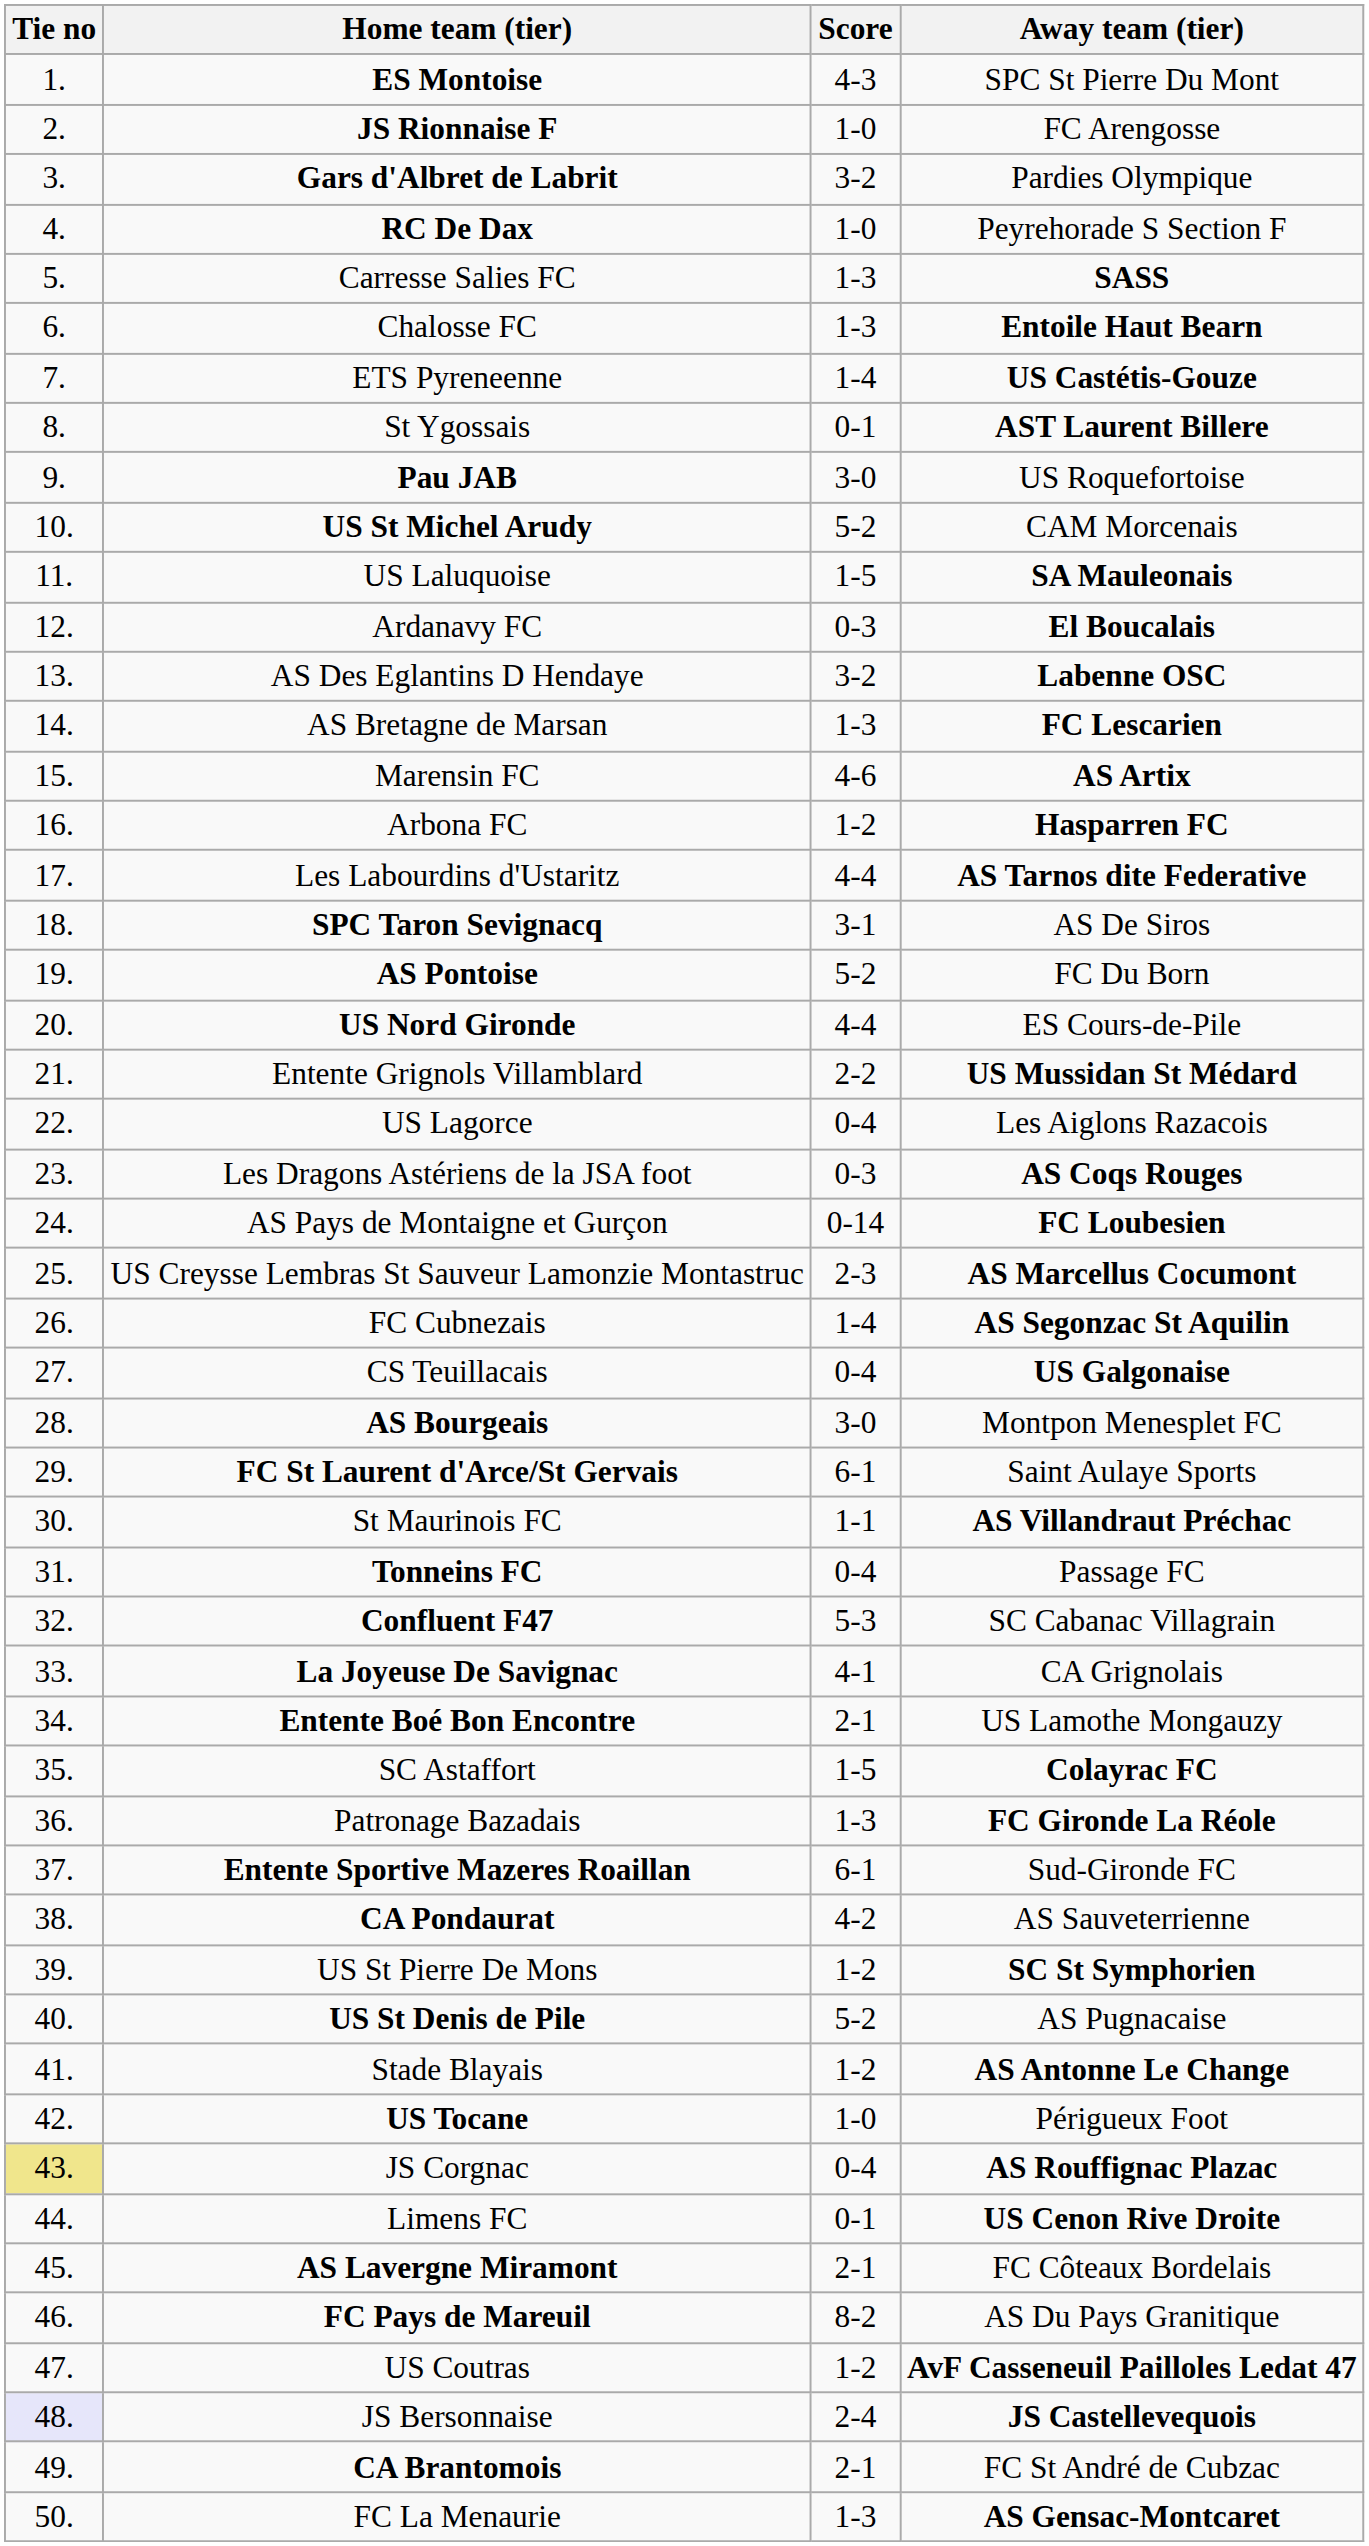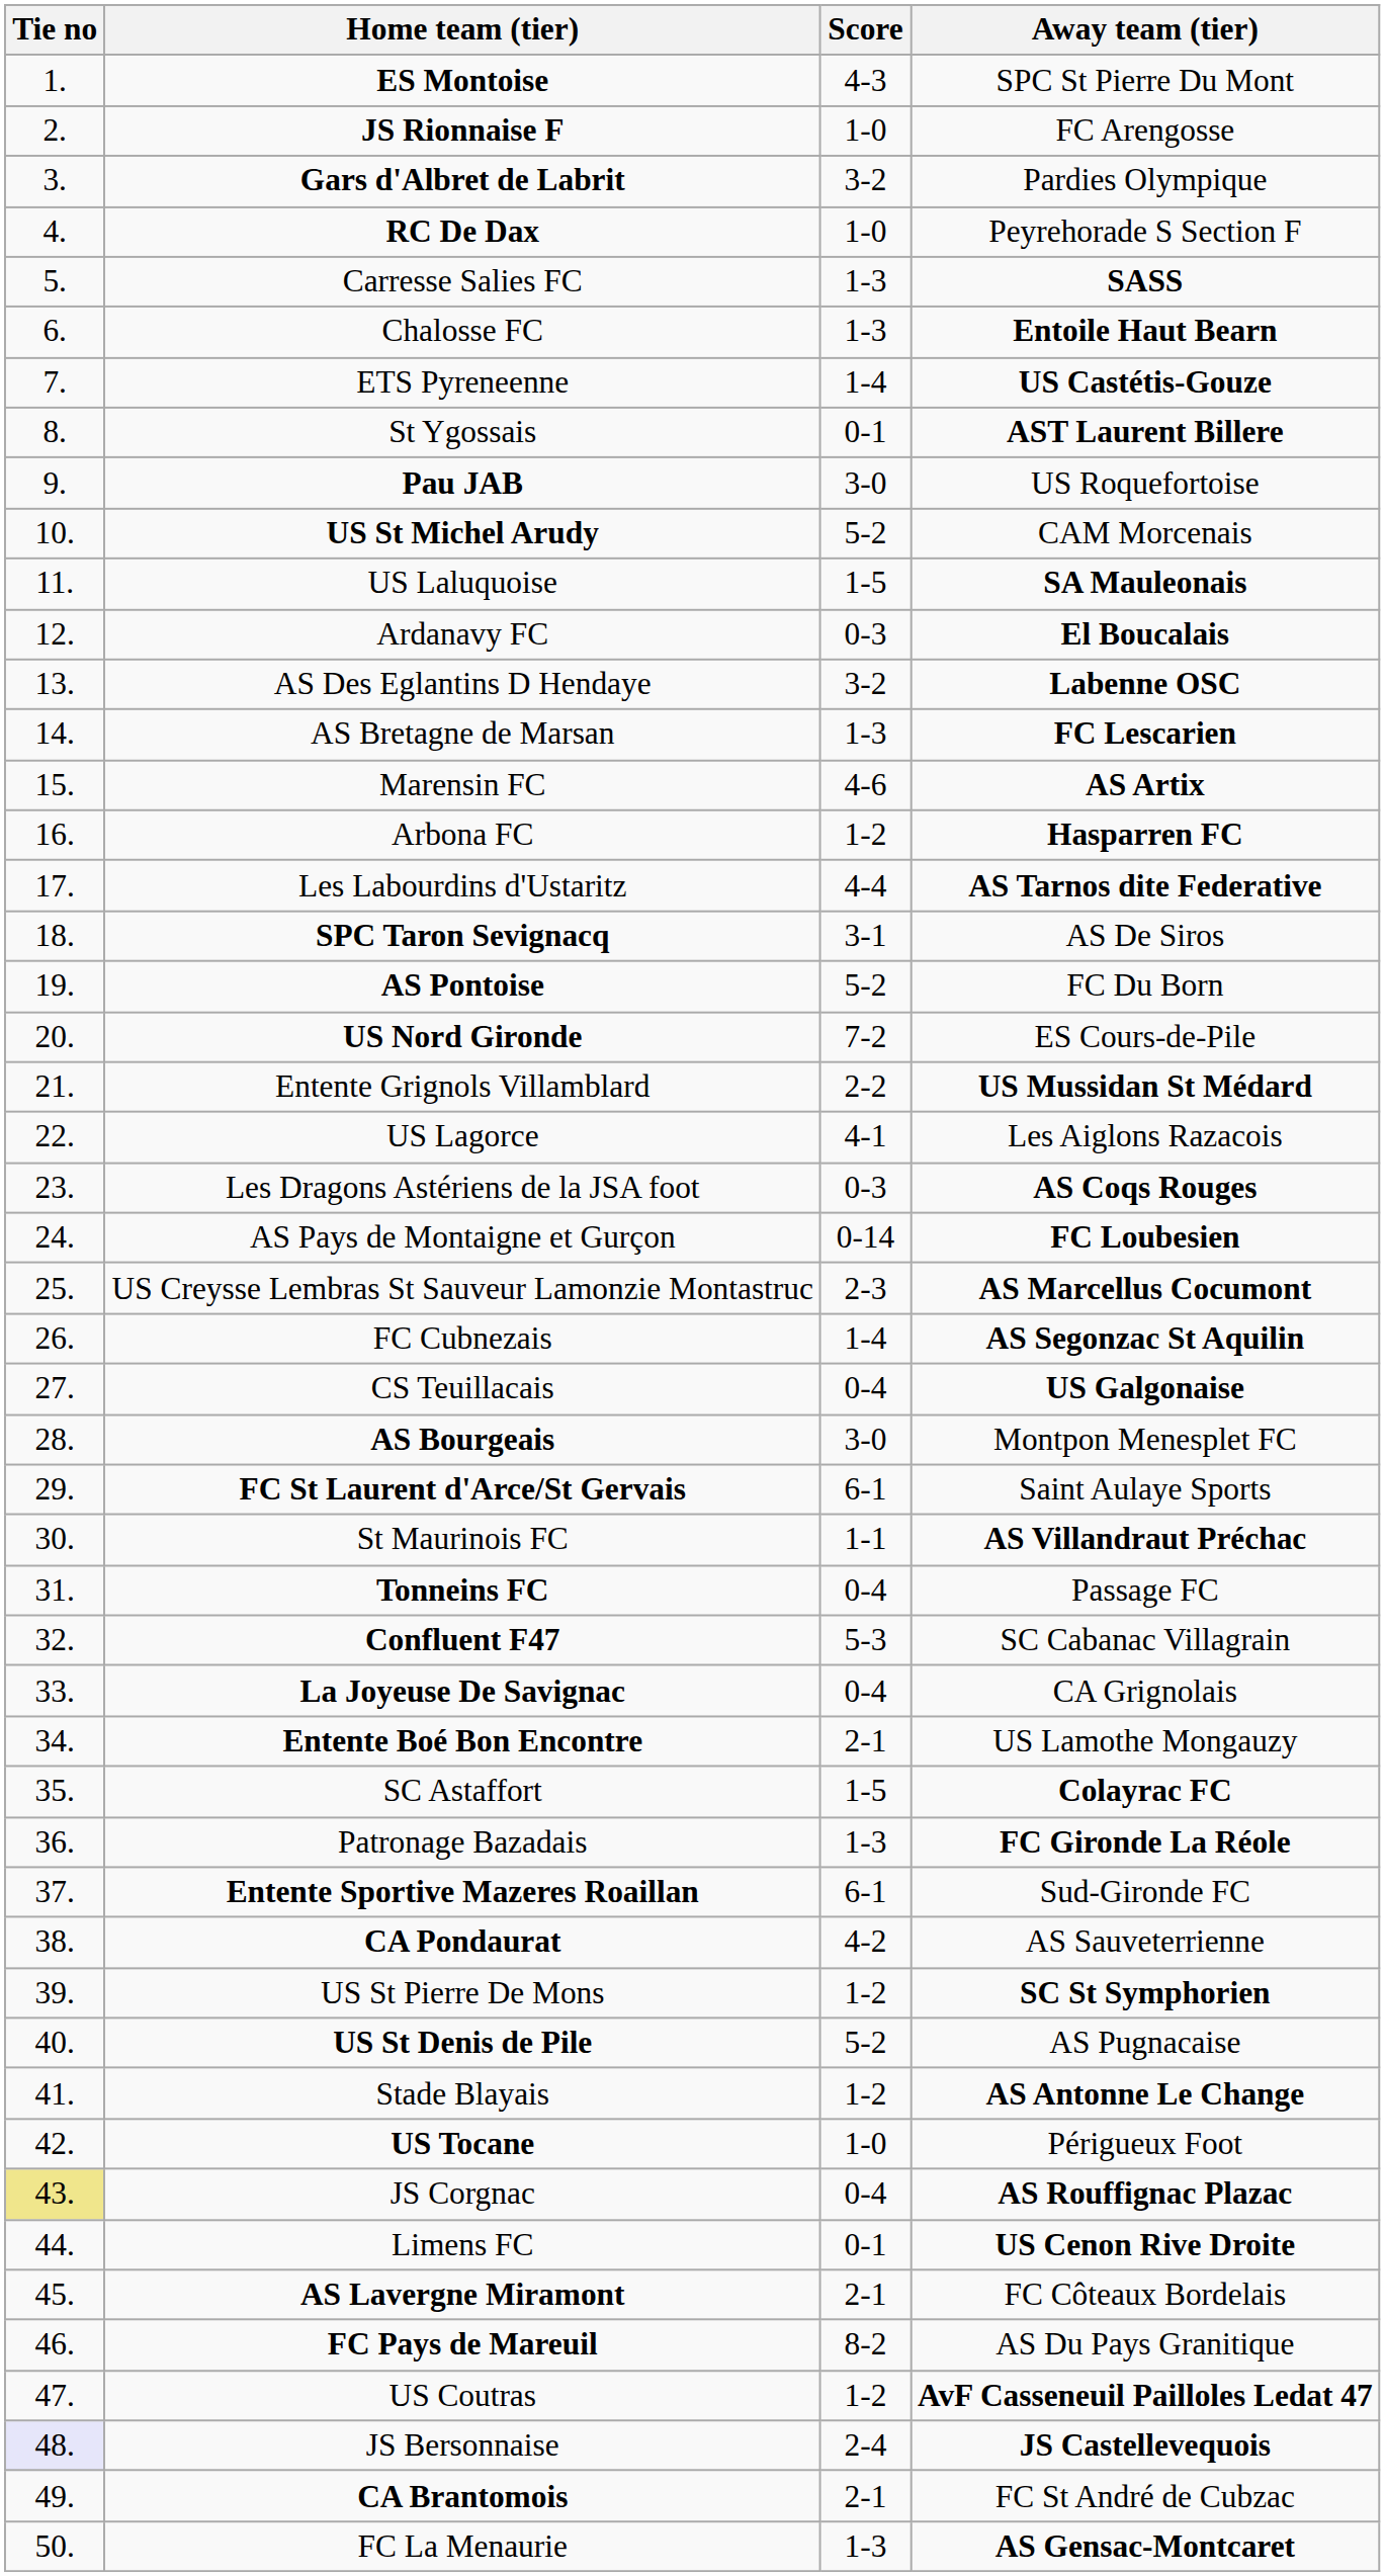 <table class="wikitable" style="text-align: center">
 <tr>
 <th>Tie no</th>
 <th>Home team (tier)</th>
 <th>Score</th>
 <th>Away team (tier)</th>
 </tr>
 <tr>
 <td>1.</td>
 <td><strong>ES Montoise</strong></td>
 <td>4-3 </td>
 <td>SPC St Pierre Du Mont</td>
 </tr>
 <tr>
 <td>2.</td>
 <td><strong>JS Rionnaise F</strong></td>
 <td>1-0</td>
 <td>FC Arengosse</td>
 </tr>
 <tr>
 <td>3.</td>
 <td><strong>Gars d'Albret de Labrit</strong></td>
 <td>3-2 </td>
 <td>Pardies Olympique</td>
 </tr>
 <tr>
 <td>4.</td>
 <td><strong>RC De Dax</strong></td>
 <td>1-0</td>
 <td>Peyrehorade S Section F</td>
 </tr>
 <tr>
 <td>5.</td>
 <td>Carresse Salies FC</td>
 <td>1-3</td>
 <td><strong>SASS</strong></td>
 </tr>
 <tr>
 <td>6.</td>
 <td>Chalosse FC</td>
 <td>1-3</td>
 <td><strong>Entoile Haut Bearn</strong></td>
 </tr>
 <tr>
 <td>7.</td>
 <td>ETS Pyreneenne</td>
 <td>1-4</td>
 <td><strong>US Castétis-Gouze</strong></td>
 </tr>
 <tr>
 <td>8.</td>
 <td>St Ygossais</td>
 <td>0-1</td>
 <td><strong>AST Laurent Billere</strong></td>
 </tr>
 <tr>
 <td>9.</td>
 <td><strong>Pau JAB</strong></td>
 <td>3-0</td>
 <td>US Roquefortoise</td>
 </tr>
 <tr>
 <td>10.</td>
 <td><strong>US St Michel Arudy</strong></td>
 <td>5-2</td>
 <td>CAM Morcenais</td>
 </tr>
 <tr>
 <td>11.</td>
 <td>US Laluquoise</td>
 <td>1-5</td>
 <td><strong>SA Mauleonais</strong></td>
 </tr>
 <tr>
 <td>12.</td>
 <td>Ardanavy FC</td>
 <td>0-3</td>
 <td><strong>El Boucalais</strong></td>
 </tr>
 <tr>
 <td>13.</td>
 <td>AS Des Eglantins D Hendaye</td>
 <td>3-2 </td>
 <td><strong>Labenne OSC</strong></td>
 </tr>
 <tr>
 <td>14.</td>
 <td>AS Bretagne de Marsan</td>
 <td>1-3</td>
 <td><strong>FC Lescarien</strong></td>
 </tr>
 <tr>
 <td>15.</td>
 <td>Marensin FC</td>
 <td>4-6</td>
 <td><strong>AS Artix</strong></td>
 </tr>
 <tr>
 <td>16.</td>
 <td>Arbona FC</td>
 <td>1-2 </td>
 <td><strong>Hasparren FC</strong></td>
 </tr>
 <tr>
 <td>17.</td>
 <td>Les Labourdins d'Ustaritz</td>
 <td>4-4 </td>
 <td><strong>AS Tarnos dite Federative</strong></td>
 </tr>
 <tr>
 <td>18.</td>
 <td><strong>SPC Taron Sevignacq</strong></td>
 <td>3-1</td>
 <td>AS De Siros</td>
 </tr>
 <tr>
 <td>19.</td>
 <td><strong>AS Pontoise</strong></td>
 <td>5-2</td>
 <td>FC Du Born</td>
 </tr>
 <tr>
 <td>20.</td>
 <td><strong>US Nord Gironde</strong></td>
-<td>4-4 </td>
+<td>7-2</td>
 <td>ES Cours-de-Pile</td>
 </tr>
 <tr>
 <td>21.</td>
 <td>Entente Grignols Villamblard</td>
 <td>2-2 </td>
 <td><strong>US Mussidan St Médard</strong></td>
 </tr>
 <tr>
 <td>22.</td>
 <td>US Lagorce</td>
-<td>0-4</td>
+<td>4-1</td>
 <td>Les Aiglons Razacois</td>
 </tr>
 <tr>
 <td>23.</td>
 <td>Les Dragons Astériens de la JSA foot</td>
 <td>0-3</td>
 <td><strong>AS Coqs Rouges</strong></td>
 </tr>
 <tr>
 <td>24.</td>
 <td>AS Pays de Montaigne et Gurçon</td>
 <td>0-14</td>
 <td><strong>FC Loubesien</strong></td>
 </tr>
 <tr>
 <td>25.</td>
 <td>US Creysse Lembras St Sauveur Lamonzie Montastruc</td>
 <td>2-3</td>
 <td><strong>AS Marcellus Cocumont</strong></td>
 </tr>
 <tr>
 <td>26.</td>
 <td>FC Cubnezais</td>
 <td>1-4</td>
 <td><strong>AS Segonzac St Aquilin</strong></td>
 </tr>
 <tr>
 <td>27.</td>
 <td>CS Teuillacais</td>
 <td>0-4</td>
 <td><strong>US Galgonaise</strong></td>
 </tr>
 <tr>
 <td>28.</td>
 <td><strong>AS Bourgeais</strong></td>
 <td>3-0</td>
 <td>Montpon Menesplet FC</td>
 </tr>
 <tr>
 <td>29.</td>
 <td><strong>FC St Laurent d'Arce/St Gervais</strong></td>
 <td>6-1</td>
 <td>Saint Aulaye Sports</td>
 </tr>
 <tr>
 <td>30.</td>
 <td>St Maurinois FC</td>
 <td>1-1 </td>
 <td><strong>AS Villandraut Préchac</strong></td>
 </tr>
 <tr>
 <td>31.</td>
 <td><strong>Tonneins FC</strong></td>
 <td>0-4</td>
 <td>Passage FC</td>
 </tr>
 <tr>
 <td>32.</td>
 <td><strong>Confluent F47</strong></td>
 <td>5-3</td>
 <td>SC Cabanac Villagrain</td>
 </tr>
 <tr>
 <td>33.</td>
 <td><strong>La Joyeuse De Savignac</strong></td>
-<td>4-1</td>
+<td>0-4</td>
 <td>CA Grignolais</td>
 </tr>
 <tr>
 <td>34.</td>
 <td><strong>Entente Boé Bon Encontre</strong></td>
 <td>2-1</td>
 <td>US Lamothe Mongauzy</td>
 </tr>
 <tr>
 <td>35.</td>
 <td>SC Astaffort</td>
 <td>1-5</td>
 <td><strong>Colayrac FC</strong></td>
 </tr>
 <tr>
 <td>36.</td>
 <td>Patronage Bazadais</td>
 <td>1-3</td>
 <td><strong>FC Gironde La Réole</strong></td>
 </tr>
 <tr>
 <td>37.</td>
 <td><strong>Entente Sportive Mazeres Roaillan</strong></td>
 <td>6-1</td>
 <td>Sud-Gironde FC</td>
 </tr>
 <tr>
 <td>38.</td>
 <td><strong>CA Pondaurat</strong></td>
 <td>4-2</td>
 <td>AS Sauveterrienne</td>
 </tr>
 <tr>
 <td>39.</td>
 <td>US St Pierre De Mons</td>
 <td>1-2</td>
 <td><strong>SC St Symphorien</strong></td>
 </tr>
 <tr>
 <td>40.</td>
 <td><strong>US St Denis de Pile</strong></td>
 <td>5-2</td>
 <td>AS Pugnacaise</td>
 </tr>
 <tr>
 <td>41.</td>
 <td>Stade Blayais</td>
 <td>1-2</td>
 <td><strong>AS Antonne Le Change</strong></td>
 </tr>
 <tr>
 <td>42.</td>
 <td><strong>US Tocane</strong></td>
 <td>1-0</td>
 <td>Périgueux Foot</td>
 </tr>
 <tr>
 <td style="background: khaki;">43.</td>
 <td>JS Corgnac</td>
 <td>0-4</td>
 <td><strong>AS Rouffignac Plazac</strong></td>
 </tr>
 <tr>
 <td>44.</td>
 <td>Limens FC</td>
 <td>0-1</td>
 <td><strong>US Cenon Rive Droite</strong></td>
 </tr>
 <tr>
 <td>45.</td>
 <td><strong>AS Lavergne Miramont</strong></td>
 <td>2-1</td>
 <td>FC Côteaux Bordelais</td>
 </tr>
 <tr>
 <td>46.</td>
 <td><strong>FC Pays de Mareuil</strong></td>
 <td>8-2</td>
 <td>AS Du Pays Granitique</td>
 </tr>
 <tr>
 <td>47.</td>
 <td>US Coutras</td>
 <td>1-2</td>
 <td><strong>AvF Casseneuil Pailloles Ledat 47</strong></td>
 </tr>
 <tr>
 <td style="background: lavender;">48.</td>
 <td>JS Bersonnaise</td>
 <td>2-4</td>
 <td><strong>JS Castellevequois</strong></td>
 </tr>
 <tr>
 <td>49.</td>
 <td><strong>CA Brantomois</strong></td>
 <td>2-1</td>
 <td>FC St André de Cubzac</td>
 </tr>
 <tr>
 <td>50.</td>
 <td>FC La Menaurie</td>
 <td>1-3</td>
 <td><strong>AS Gensac-Montcaret</strong></td>
 </tr>
 </table>
